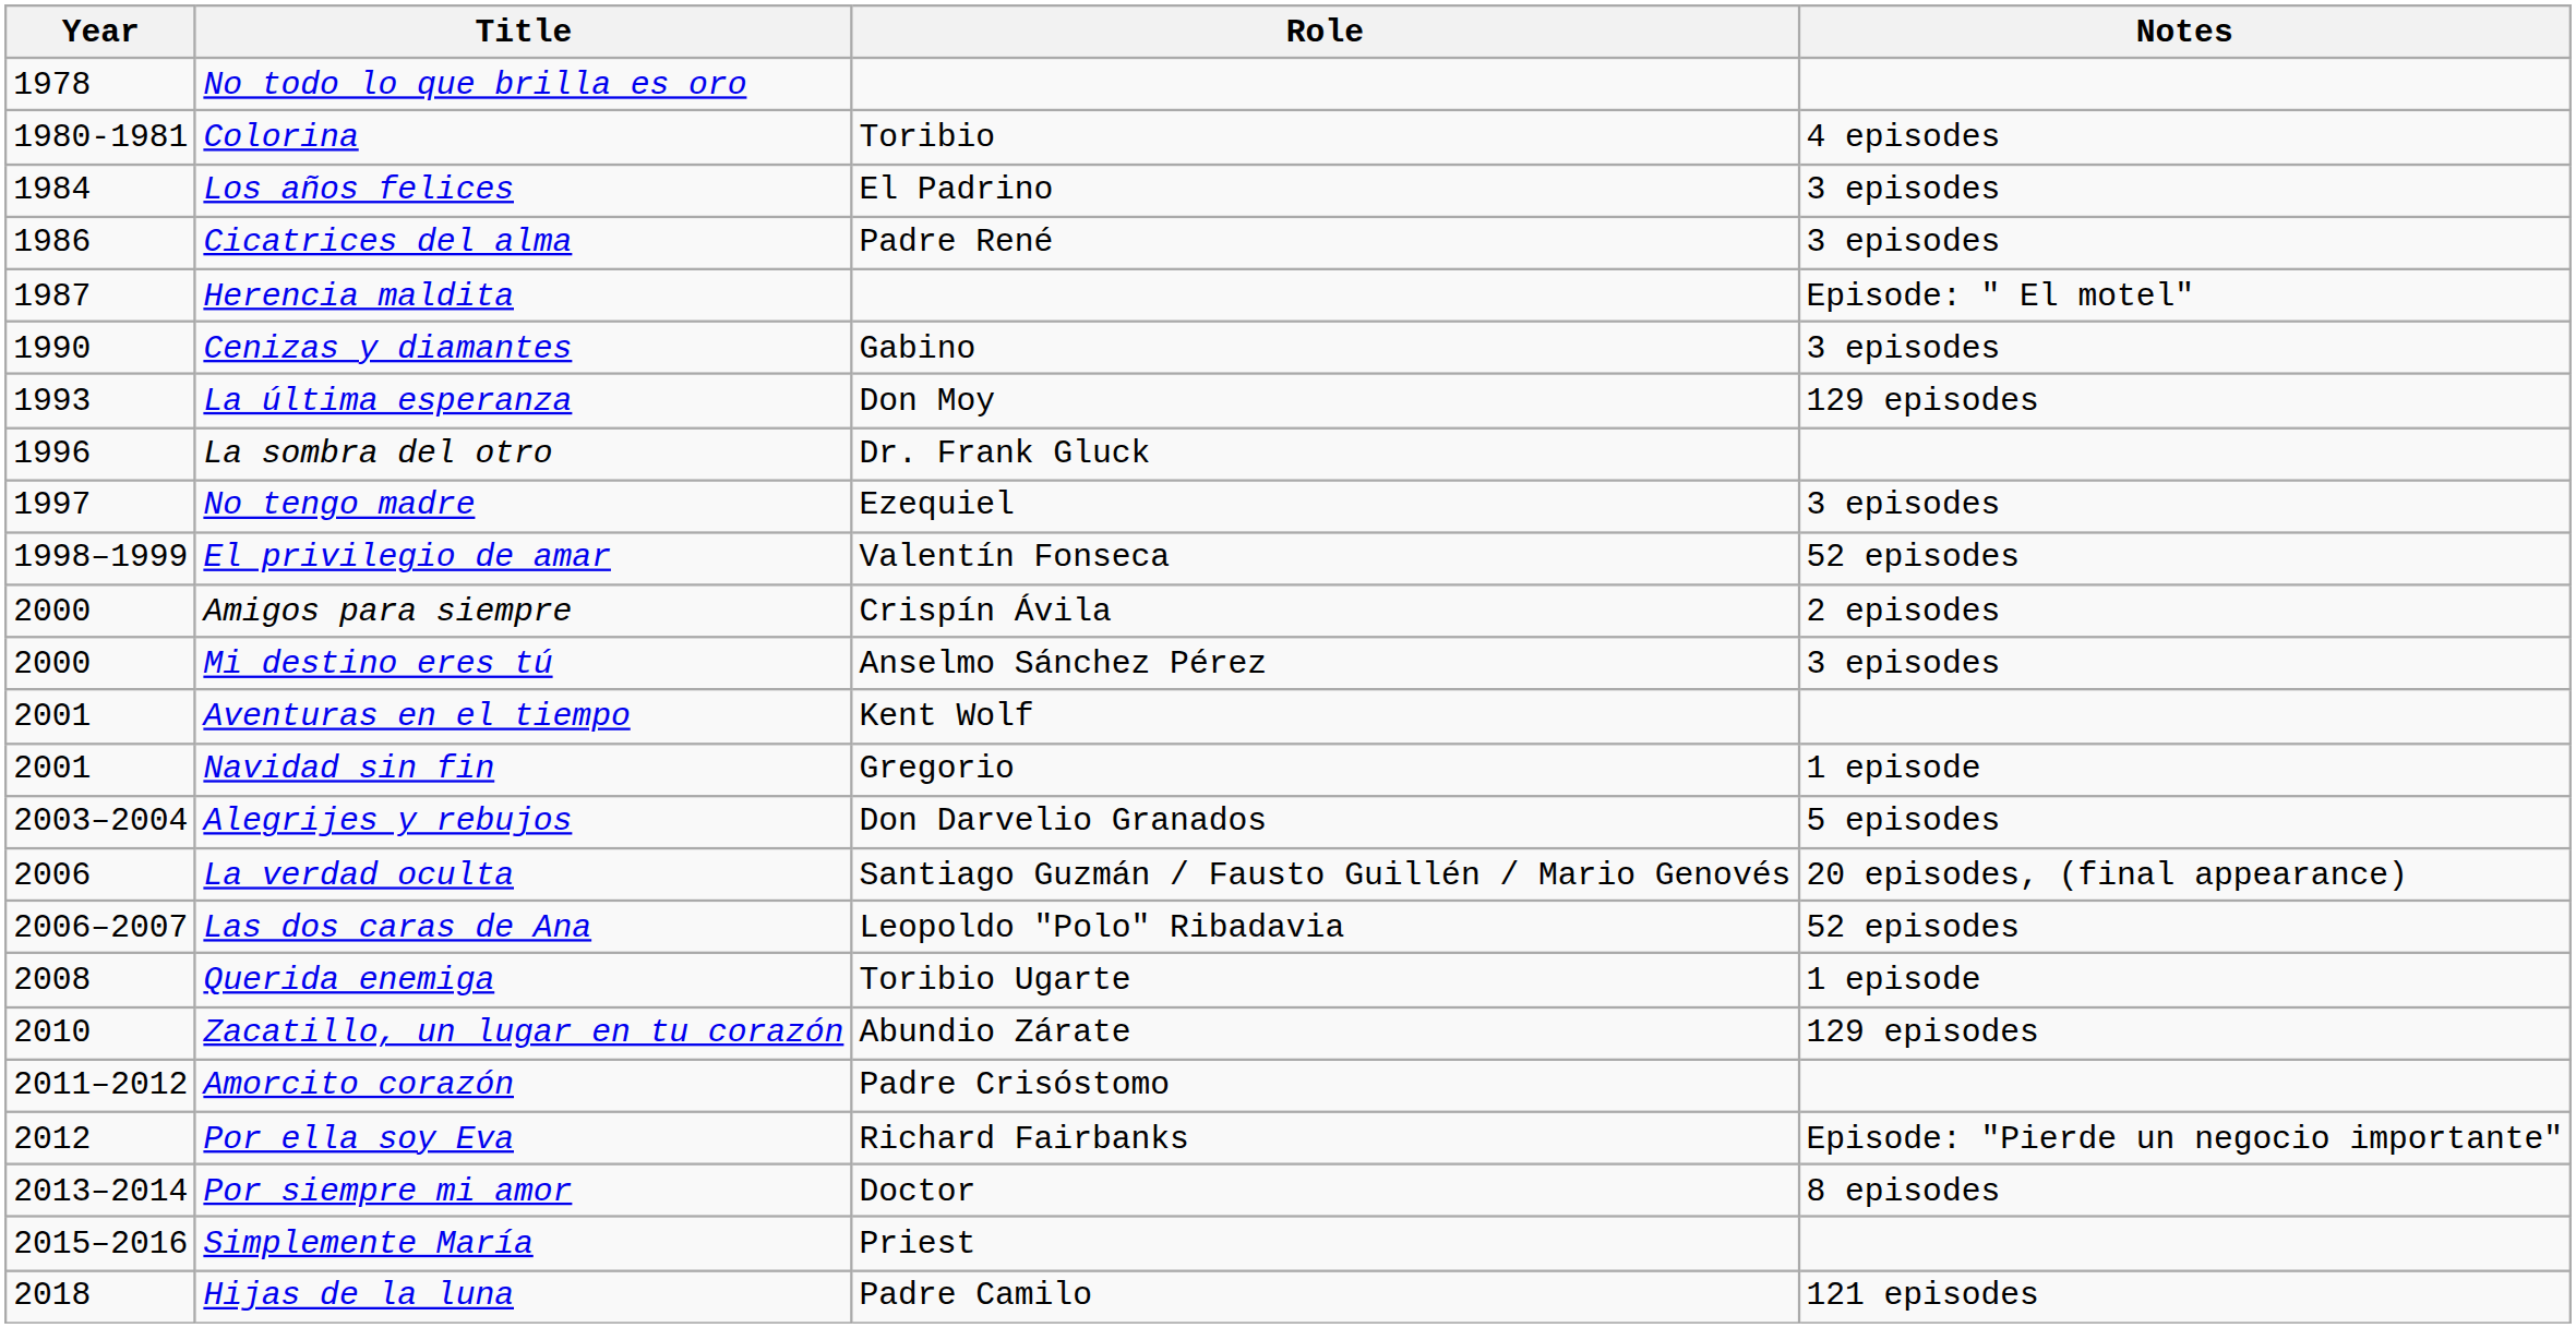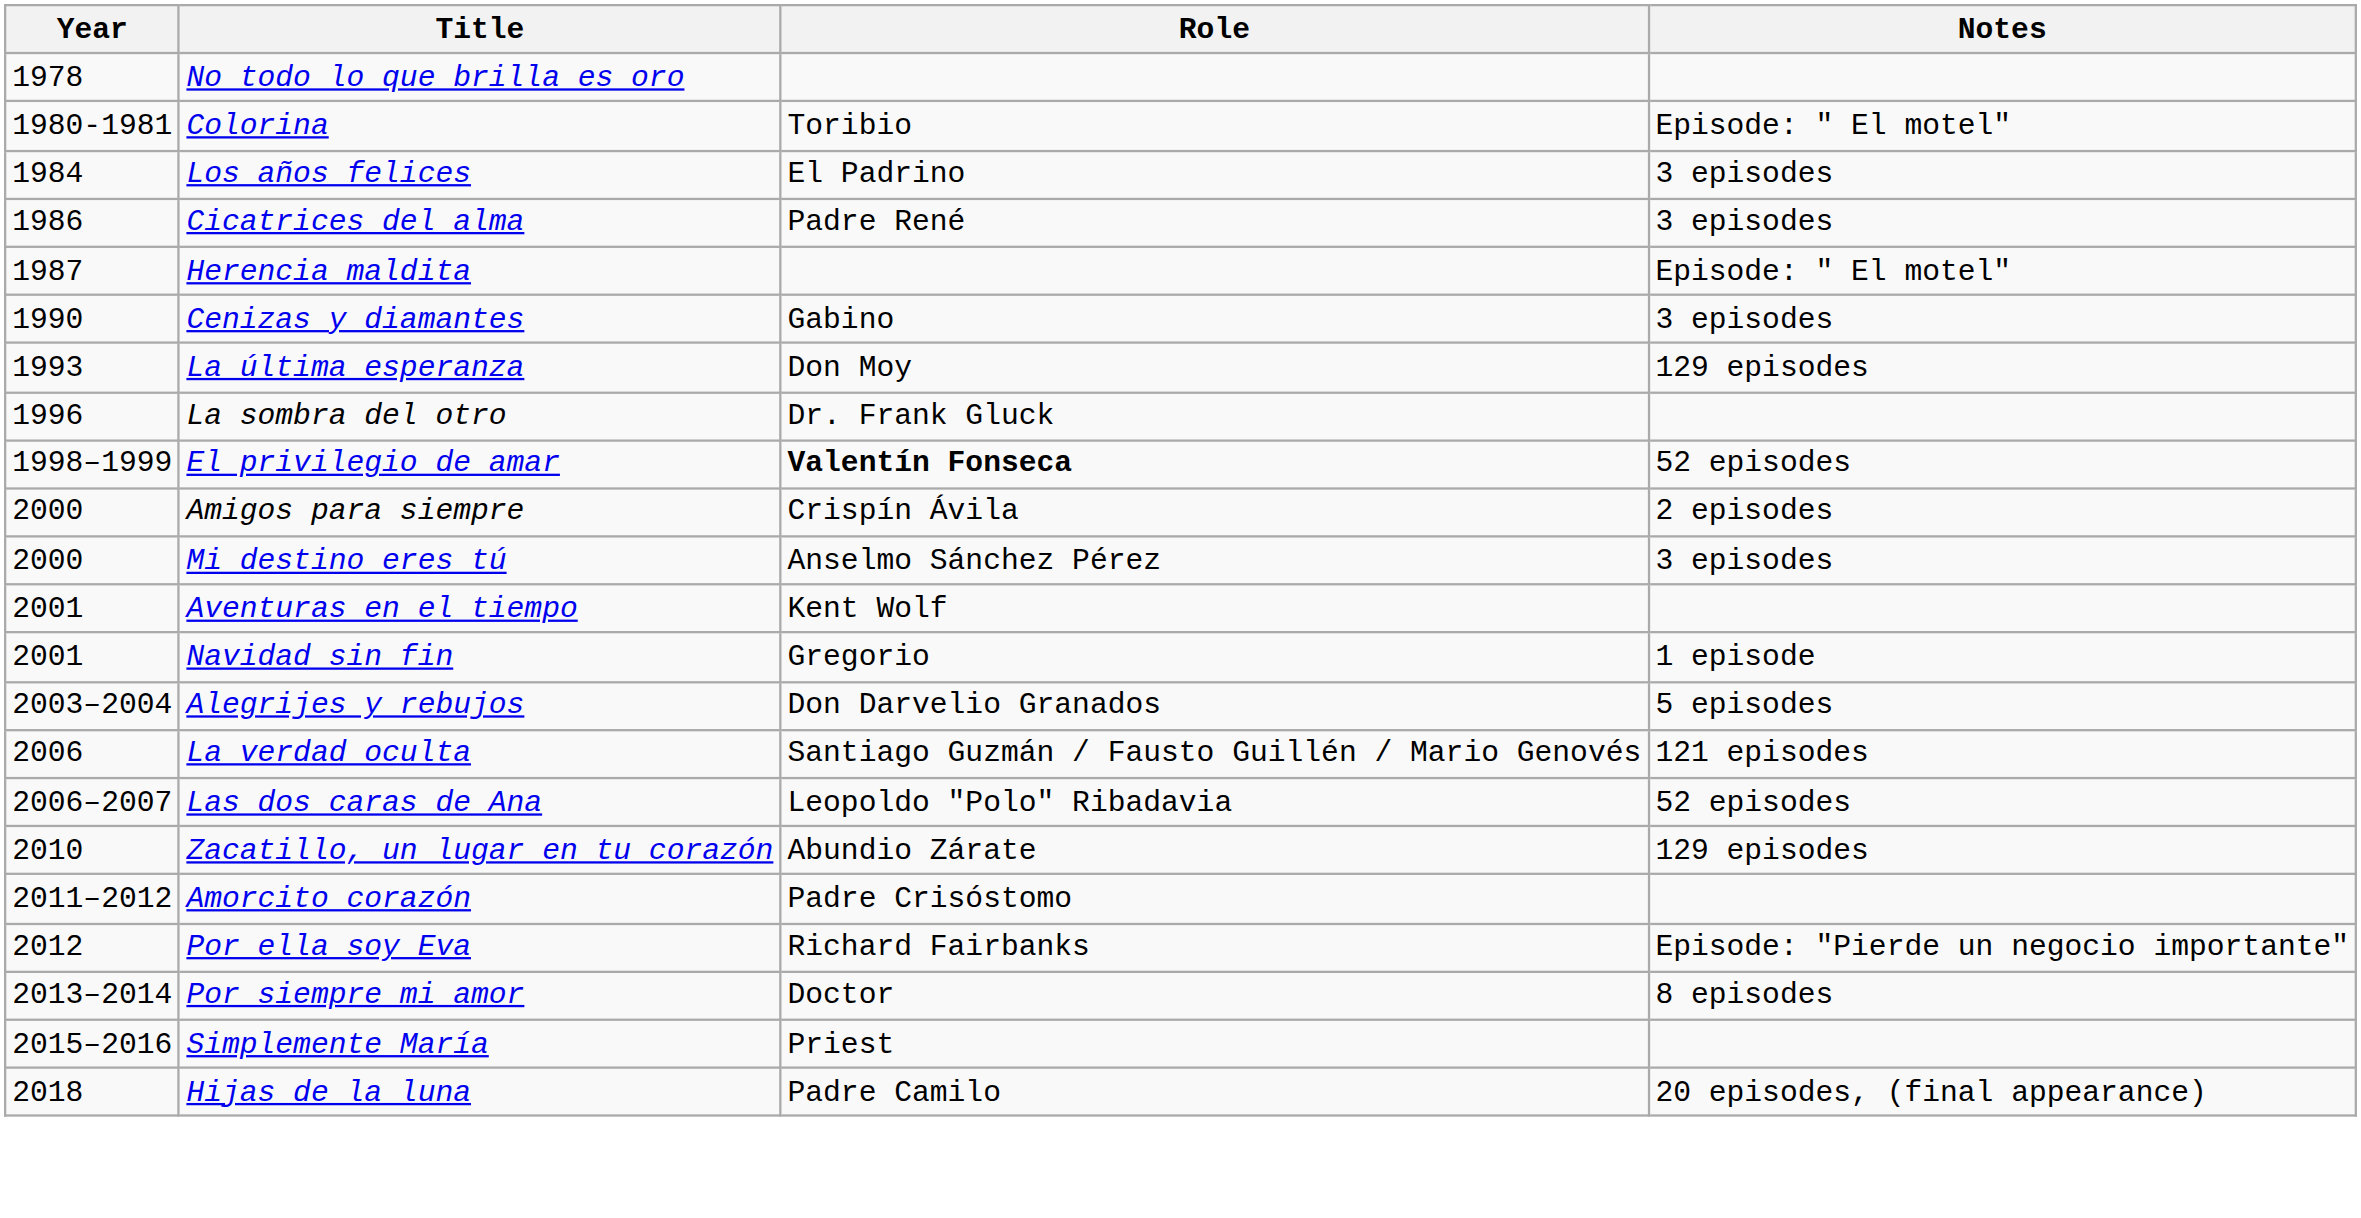 <table class="wikitable sortable">
 <tr>
 <th>Year</th>
 <th>Title</th>
 <th>Role</th>
 <th>Notes</th>
 </tr>
 <tr>
 <td>1978</td>
 <td><em><a href='#'>No todo lo que brilla es oro</a></em></td>
 <td></td>
 <td></td>
 </tr>
 <tr>
 <td>1980-1981</td>
 <td><em><a href='#'>Colorina</a></em></td>
 <td>Toribio</td>
-<td>4 episodes</td>
+<td>Episode: " El motel"</td>
 </tr>
 <tr>
 <td>1984</td>
 <td><em><a href='#'>Los años felices</a></em></td>
 <td>El Padrino</td>
 <td>3 episodes</td>
 </tr>
 <tr>
 <td>1986</td>
 <td><em><a href='#'>Cicatrices del alma</a></em></td>
 <td>Padre René</td>
 <td>3 episodes</td>
 </tr>
 <tr>
 <td>1987</td>
 <td><em><a href='#'>Herencia maldita</a></em></td>
 <td></td>
 <td>Episode: " El motel"</td>
 </tr>
 <tr>
 <td>1990</td>
 <td><em><a href='#'>Cenizas y diamantes</a></em></td>
 <td>Gabino</td>
 <td>3 episodes</td>
 </tr>
 <tr>
 <td>1993</td>
 <td><em><a href='#'>La última esperanza</a></em></td>
 <td>Don Moy</td>
 <td>129 episodes</td>
 </tr>
 <tr>
 <td>1996</td>
 <td><em>La sombra del otro</em></td>
 <td>Dr. Frank Gluck</td>
 <td></td>
 </tr>
 <tr>
-<td>1997</td>
-<td><em><a href='#'>No tengo madre</a></em></td>
-<td>Ezequiel</td>
-<td>3 episodes</td>
-</tr>
-<tr>
 <td>1998–1999</td>
 <td><em><a href='#'>El privilegio de amar</a></em></td>
-<td>Valentín Fonseca</td>
+<td><strong>Valentín Fonseca</strong></td>
 <td>52 episodes</td>
 </tr>
 <tr>
 <td>2000</td>
 <td><em>Amigos para siempre</em></td>
 <td>Crispín Ávila</td>
 <td>2 episodes</td>
 </tr>
 <tr>
 <td>2000</td>
 <td><em><a href='#'>Mi destino eres tú</a></em></td>
 <td>Anselmo Sánchez Pérez</td>
 <td>3 episodes</td>
 </tr>
 <tr>
 <td>2001</td>
 <td><em><a href='#'>Aventuras en el tiempo</a></em></td>
 <td>Kent Wolf</td>
 <td></td>
 </tr>
 <tr>
 <td>2001</td>
 <td><em><a href='#'>Navidad sin fin</a></em></td>
 <td>Gregorio</td>
 <td>1 episode</td>
 </tr>
 <tr>
 <td>2003–2004</td>
 <td><em><a href='#'>Alegrijes y rebujos</a></em></td>
 <td>Don Darvelio Granados</td>
 <td>5 episodes</td>
 </tr>
 <tr>
 <td>2006</td>
 <td><em><a href='#'>La verdad oculta</a></em></td>
 <td>Santiago Guzmán / Fausto Guillén / Mario Genovés</td>
-<td>20 episodes, (final appearance)</td>
+<td>121 episodes</td>
 </tr>
 <tr>
 <td>2006–2007</td>
 <td><em><a href='#'>Las dos caras de Ana</a></em></td>
 <td>Leopoldo "Polo" Ribadavia</td>
 <td>52 episodes</td>
-</tr>
-<tr>
-<td>2008</td>
-<td><em><a href='#'>Querida enemiga</a></em></td>
-<td>Toribio Ugarte</td>
-<td>1 episode</td>
 </tr>
 <tr>
 <td>2010</td>
 <td><em><a href='#'>Zacatillo, un lugar en tu corazón</a></em></td>
 <td>Abundio Zárate</td>
 <td>129 episodes</td>
 </tr>
 <tr>
 <td>2011–2012</td>
 <td><em><a href='#'>Amorcito corazón</a></em></td>
 <td>Padre Crisóstomo</td>
 <td></td>
 </tr>
 <tr>
 <td>2012</td>
 <td><em><a href='#'>Por ella soy Eva</a></em></td>
 <td>Richard Fairbanks</td>
 <td>Episode: "Pierde un negocio importante"</td>
 </tr>
 <tr>
 <td>2013–2014</td>
 <td><em><a href='#'>Por siempre mi amor</a></em></td>
 <td>Doctor</td>
 <td>8 episodes</td>
 </tr>
 <tr>
 <td>2015–2016</td>
 <td><em><a href='#'>Simplemente María</a></em></td>
 <td>Priest</td>
 <td></td>
 </tr>
 <tr>
 <td>2018</td>
 <td><em><a href='#'>Hijas de la luna</a></em></td>
 <td>Padre Camilo</td>
-<td>121 episodes</td>
+<td>20 episodes, (final appearance)</td>
 </tr>
 </table>
